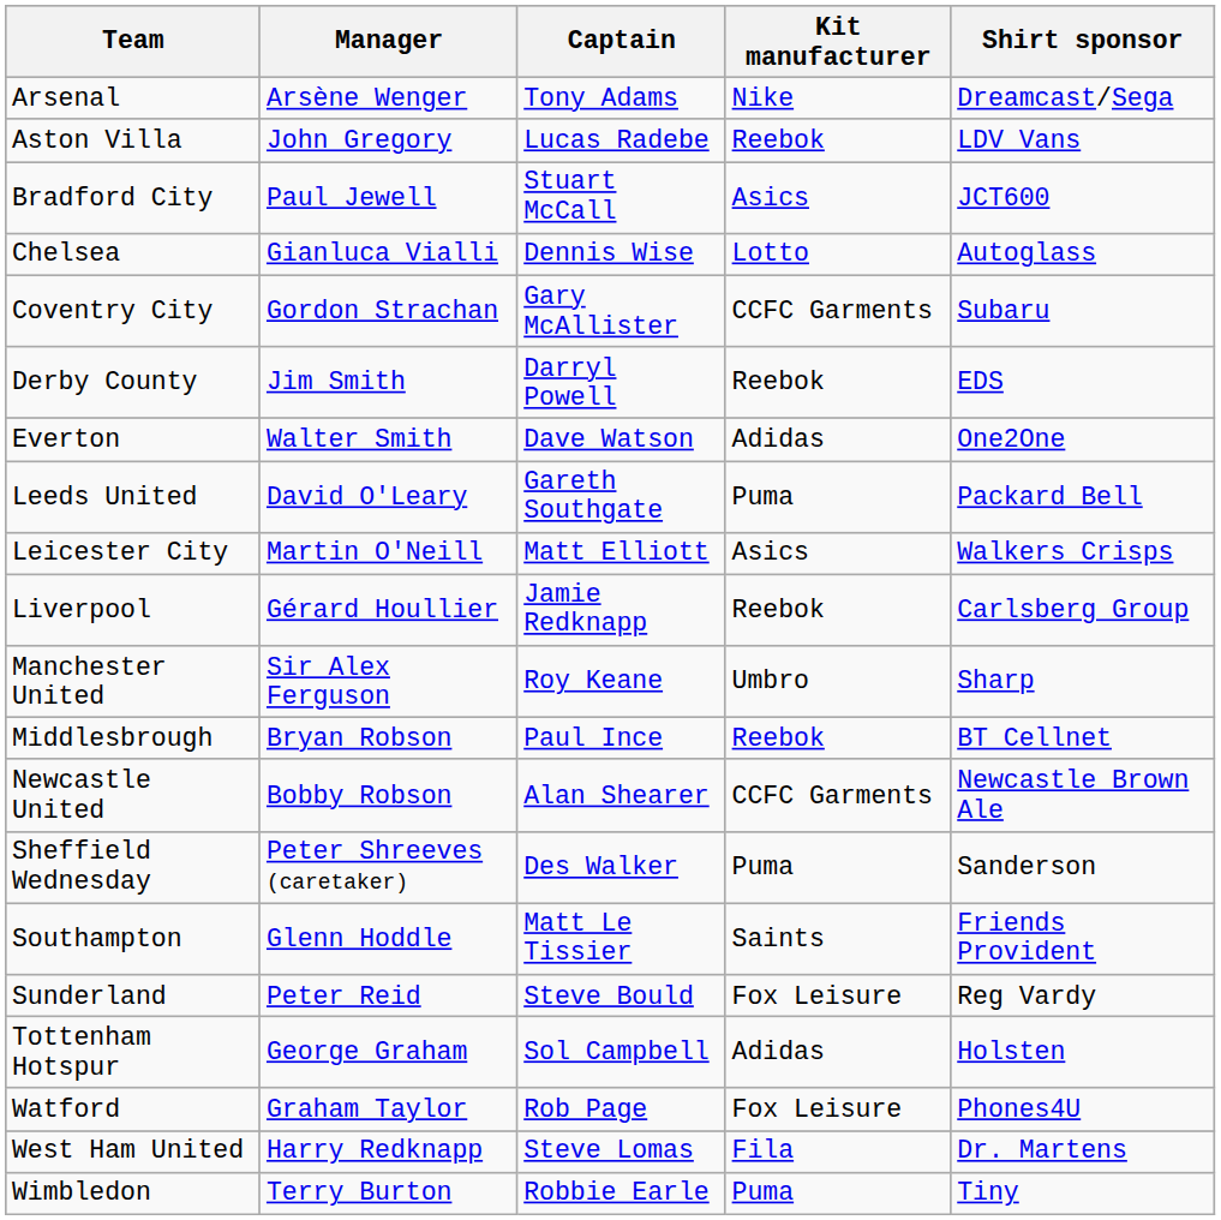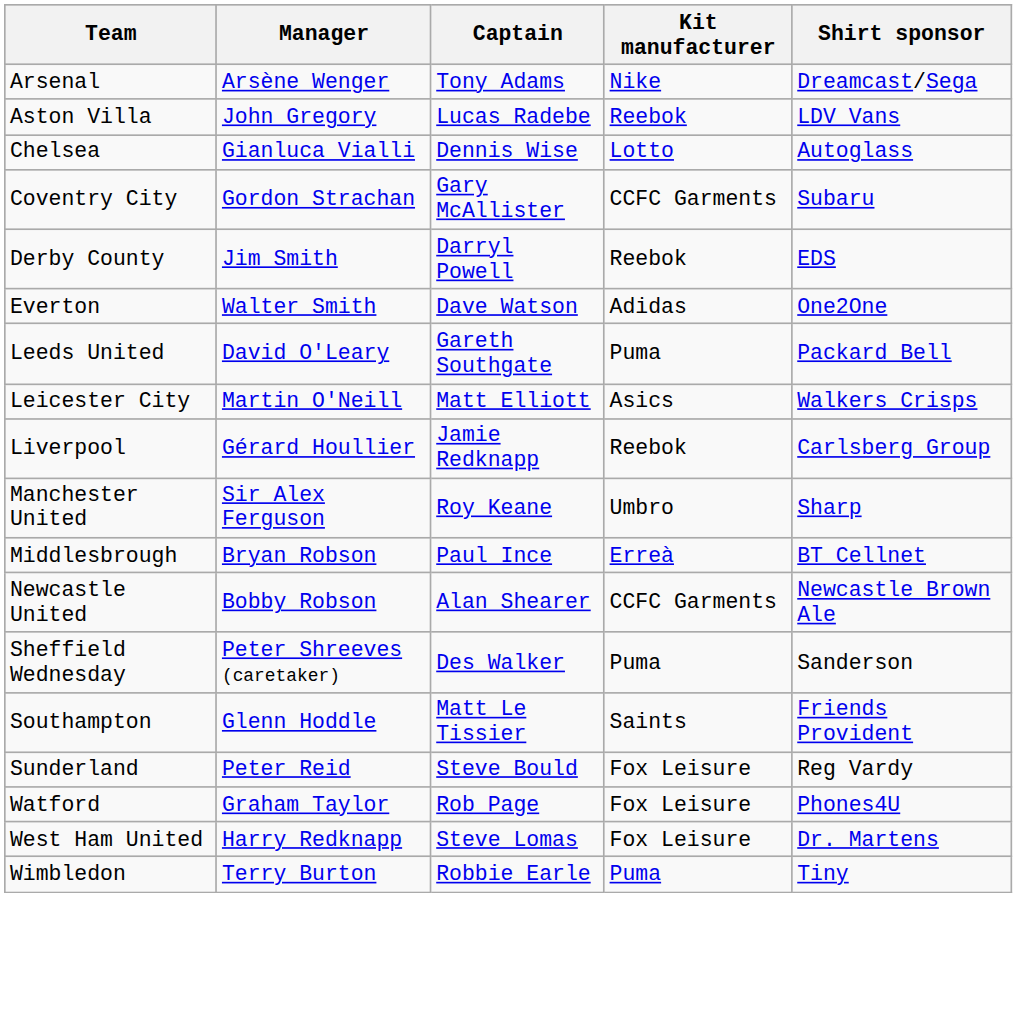 <table class="wikitable sortable">
 <tr>
 <th>Team</th>
 <th>Manager</th>
 <th>Captain</th>
 <th>Kit manufacturer</th>
 <th>Shirt sponsor</th>
 </tr>
 <tr>
 <td>Arsenal</td>
 <td> <a href='#'>Arsène Wenger</a></td>
 <td> <a href='#'>Tony Adams</a></td>
 <td><a href='#'>Nike</a></td>
 <td><a href='#'>Dreamcast</a>/<a href='#'>Sega</a></td>
 </tr>
 <tr>
 <td>Aston Villa</td>
 <td> <a href='#'>John Gregory</a></td>
 <td> <a href='#'>Lucas Radebe</a></td>
 <td><a href='#'>Reebok</a></td>
 <td><a href='#'>LDV Vans</a></td>
-</tr>
-<tr>
-<td>Bradford City</td>
-<td> <a href='#'>Paul Jewell</a></td>
-<td> <a href='#'>Stuart McCall</a></td>
-<td><a href='#'>Asics</a></td>
-<td><a href='#'>JCT600</a></td>
 </tr>
 <tr>
 <td>Chelsea</td>
 <td> <a href='#'>Gianluca Vialli</a></td>
 <td> <a href='#'>Dennis Wise</a></td>
 <td><a href='#'>Lotto</a></td>
 <td><a href='#'>Autoglass</a></td>
 </tr>
 <tr>
 <td>Coventry City</td>
 <td> <a href='#'>Gordon Strachan</a></td>
 <td> <a href='#'>Gary McAllister</a></td>
 <td>CCFC Garments</td>
 <td><a href='#'>Subaru</a></td>
 </tr>
 <tr>
 <td>Derby County</td>
 <td> <a href='#'>Jim Smith</a></td>
 <td> <a href='#'>Darryl Powell</a></td>
 <td>Reebok</td>
 <td><a href='#'>EDS</a></td>
 </tr>
 <tr>
 <td>Everton</td>
 <td> <a href='#'>Walter Smith</a></td>
 <td> <a href='#'>Dave Watson</a></td>
 <td>Adidas</td>
 <td><a href='#'>One2One</a></td>
 </tr>
 <tr>
 <td>Leeds United</td>
 <td> <a href='#'>David O'Leary</a></td>
 <td> <a href='#'>Gareth Southgate</a></td>
 <td>Puma</td>
 <td><a href='#'>Packard Bell</a></td>
 </tr>
 <tr>
 <td>Leicester City</td>
 <td> <a href='#'>Martin O'Neill</a></td>
 <td> <a href='#'>Matt Elliott</a></td>
 <td>Asics</td>
 <td><a href='#'>Walkers Crisps</a></td>
 </tr>
 <tr>
 <td>Liverpool</td>
 <td> <a href='#'>Gérard Houllier</a></td>
 <td> <a href='#'>Jamie Redknapp</a></td>
 <td>Reebok</td>
 <td><a href='#'>Carlsberg Group</a></td>
 </tr>
 <tr>
 <td>Manchester United</td>
 <td> <a href='#'>Sir Alex Ferguson</a></td>
 <td> <a href='#'>Roy Keane</a></td>
 <td>Umbro</td>
 <td><a href='#'>Sharp</a></td>
 </tr>
 <tr>
 <td>Middlesbrough</td>
 <td> <a href='#'>Bryan Robson</a></td>
 <td> <a href='#'>Paul Ince</a></td>
-<td><a href='#'>Reebok</a></td>
+<td><a href='#'>Erreà</a></td>
 <td><a href='#'>BT Cellnet</a></td>
 </tr>
 <tr>
 <td>Newcastle United</td>
 <td> <a href='#'>Bobby Robson</a></td>
 <td> <a href='#'>Alan Shearer</a></td>
 <td>CCFC Garments</td>
 <td><a href='#'>Newcastle Brown Ale</a></td>
 </tr>
 <tr>
 <td>Sheffield Wednesday</td>
 <td> <a href='#'>Peter Shreeves</a> <small>(caretaker)</small></td>
 <td> <a href='#'>Des Walker</a></td>
 <td>Puma</td>
 <td>Sanderson</td>
 </tr>
 <tr>
 <td>Southampton</td>
 <td> <a href='#'>Glenn Hoddle</a></td>
 <td> <a href='#'>Matt Le Tissier</a></td>
 <td>Saints</td>
 <td><a href='#'>Friends Provident</a></td>
 </tr>
 <tr>
 <td>Sunderland</td>
 <td> <a href='#'>Peter Reid</a></td>
 <td> <a href='#'>Steve Bould</a></td>
 <td>Fox Leisure</td>
 <td>Reg Vardy</td>
 </tr>
 <tr>
-<td>Tottenham Hotspur</td>
-<td> <a href='#'>George Graham</a></td>
-<td> <a href='#'>Sol Campbell</a></td>
-<td>Adidas</td>
-<td><a href='#'>Holsten</a></td>
-</tr>
-<tr>
 <td>Watford</td>
 <td> <a href='#'>Graham Taylor</a></td>
 <td> <a href='#'>Rob Page</a></td>
 <td>Fox Leisure</td>
 <td><a href='#'>Phones4U</a></td>
 </tr>
 <tr>
 <td>West Ham United</td>
 <td> <a href='#'>Harry Redknapp</a></td>
 <td> <a href='#'>Steve Lomas</a></td>
-<td><a href='#'>Fila</a></td>
+<td>Fox Leisure</td>
 <td><a href='#'>Dr. Martens</a></td>
 </tr>
 <tr>
 <td>Wimbledon</td>
 <td> <a href='#'>Terry Burton</a></td>
 <td> <a href='#'>Robbie Earle</a></td>
 <td><a href='#'>Puma</a></td>
 <td><a href='#'>Tiny</a></td>
 </tr>
 </table>
